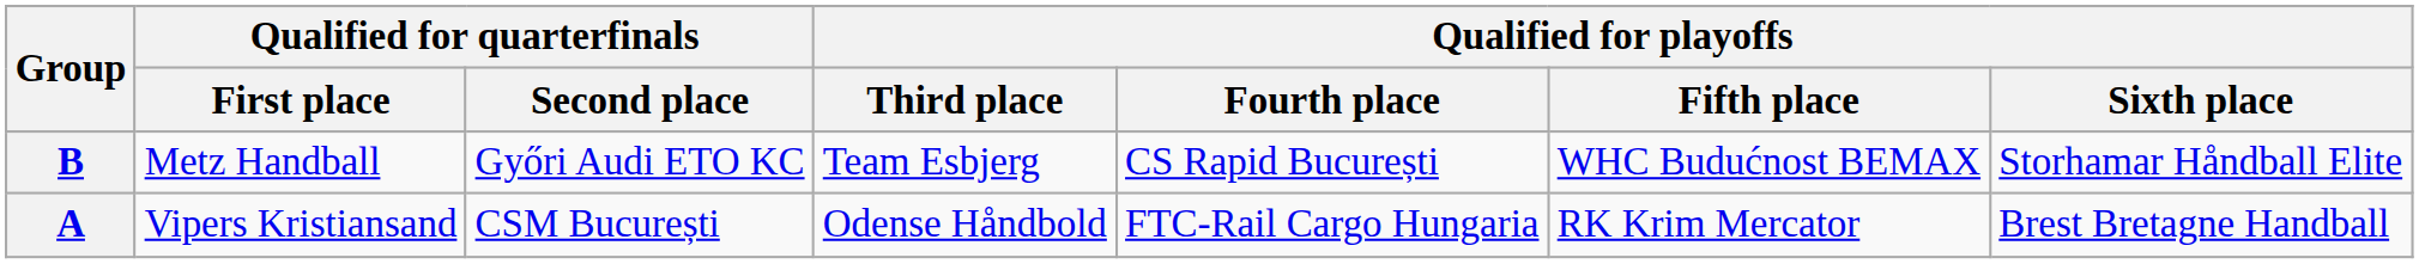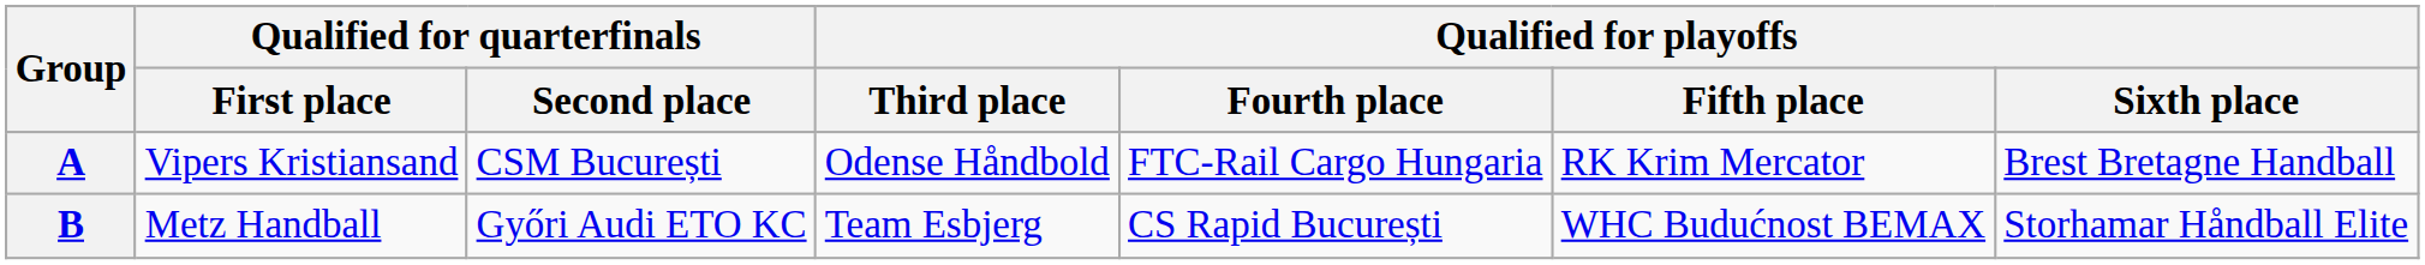 <table class=wikitable>
 <tr>
 <th rowspan=2>Group</th>
 <th colspan=2>Qualified for quarterfinals</th>
 <th colspan=4>Qualified for playoffs</th>
 </tr>
 <tr>
 <th>First place</th>
 <th>Second place</th>
 <th>Third place</th>
 <th>Fourth place</th>
 <th>Fifth place</th>
 <th>Sixth place</th>
 </tr>
 <tr>
+<th><a href='#'>A</a></th>
+<td> <a href='#'>Vipers Kristiansand</a></td>
+<td> <a href='#'>CSM București</a></td>
+<td> <a href='#'>Odense Håndbold</a></td>
+<td> <a href='#'>FTC-Rail Cargo Hungaria</a></td>
+<td> <a href='#'>RK Krim Mercator</a></td>
+<td> <a href='#'>Brest Bretagne Handball</a></td>
+</tr>
+<tr>
 <th><a href='#'>B</a></th>
 <td> <a href='#'>Metz Handball</a></td>
 <td> <a href='#'>Győri Audi ETO KC</a></td>
 <td> <a href='#'>Team Esbjerg</a></td>
 <td> <a href='#'>CS Rapid București</a></td>
 <td> <a href='#'>WHC Budućnost BEMAX</a></td>
 <td> <a href='#'>Storhamar Håndball Elite</a></td>
 </tr>
-<tr>
-<th><a href='#'>A</a></th>
-<td> <a href='#'>Vipers Kristiansand</a></td>
-<td> <a href='#'>CSM București</a></td>
-<td> <a href='#'>Odense Håndbold</a></td>
-<td> <a href='#'>FTC-Rail Cargo Hungaria</a></td>
-<td> <a href='#'>RK Krim Mercator</a></td>
-<td> <a href='#'>Brest Bretagne Handball</a></td>
-</tr>
 </table>
